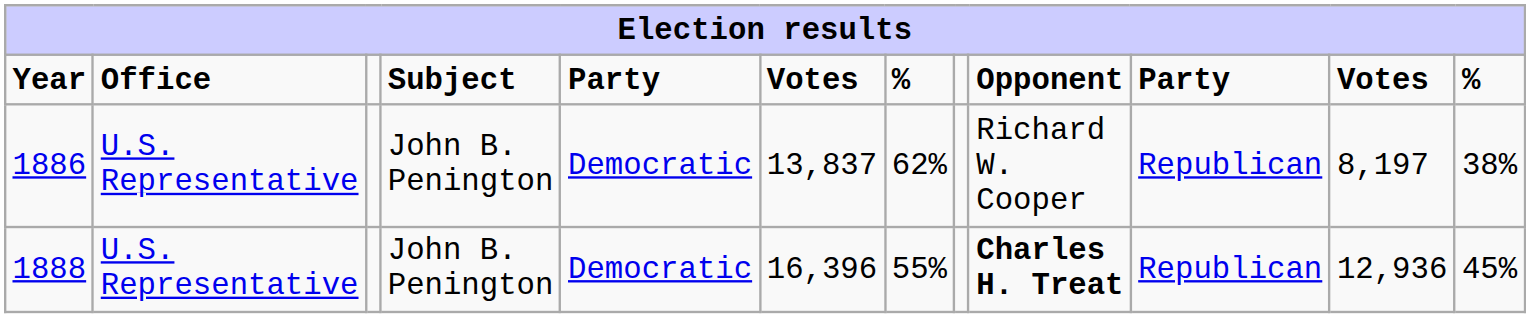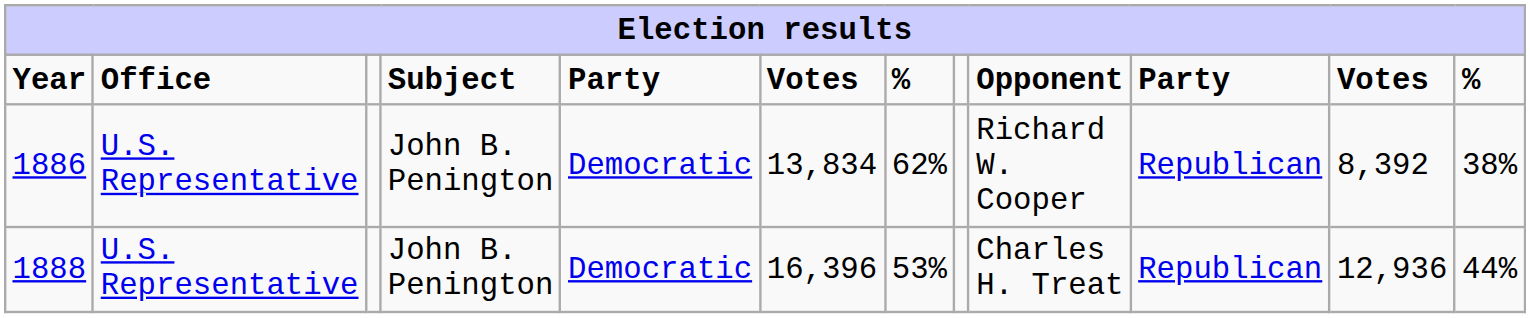 <table class=wikitable style="width: 94%" style="text-align: center;" align="center">
 <tr bgcolor=#cccccc>
 <th colspan=12 style="background: #ccccff;">Election results</th>
 </tr>
 <tr>
 <td><strong>Year</strong></td>
 <td><strong>Office</strong></td>
 <td></td>
 <td><strong>Subject</strong></td>
 <td><strong>Party</strong></td>
 <td><strong>Votes</strong></td>
 <td><strong>%</strong></td>
 <td></td>
 <td><strong>Opponent</strong></td>
 <td><strong>Party</strong></td>
 <td><strong>Votes</strong></td>
 <td><strong>%</strong></td>
 </tr>
 <tr>
 <td><a href='#'>1886</a></td>
 <td><a href='#'>U.S. Representative</a></td>
 <td></td>
 <td>John B. Penington</td>
 <td><a href='#'>Democratic</a></td>
-<td>13,837</td>
+<td>13,834</td>
 <td>62%</td>
 <td></td>
 <td>Richard W. Cooper</td>
 <td><a href='#'>Republican</a></td>
-<td>8,197</td>
+<td>8,392</td>
 <td>38%</td>
 </tr>
 <tr>
 <td><a href='#'>1888</a></td>
 <td><a href='#'>U.S. Representative</a></td>
 <td></td>
 <td>John B. Penington</td>
 <td><a href='#'>Democratic</a></td>
 <td>16,396</td>
-<td>55%</td>
+<td>53%</td>
 <td></td>
-<td><strong>Charles H. Treat</strong></td>
+<td>Charles H. Treat</td>
 <td><a href='#'>Republican</a></td>
 <td>12,936</td>
-<td>45%</td>
+<td>44%</td>
 </tr>
 </table>
